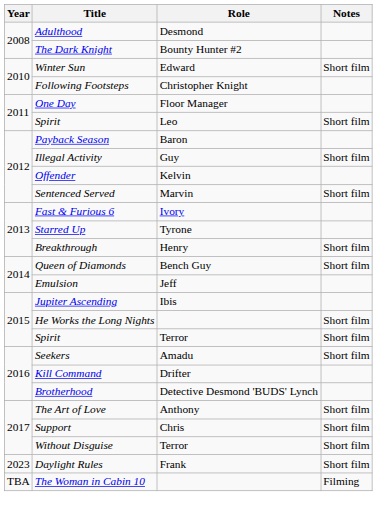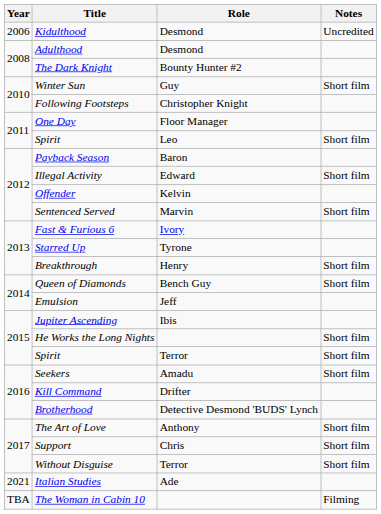 <table class = "wikitable sortable">
 <tr>
 <th>Year</th>
 <th>Title</th>
 <th>Role</th>
 <th class="unsortable">Notes</th>
+</tr>
+<tr>
+<td>2006</td>
+<td><em><a href='#'>Kidulthood</a></em></td>
+<td>Desmond</td>
+<td>Uncredited</td>
 </tr>
 <tr>
 <td rowspan="2">2008</td>
 <td><em><a href='#'>Adulthood</a></em></td>
 <td>Desmond</td>
 <td></td>
 </tr>
 <tr>
 <td><em><a href='#'>The Dark Knight</a></em></td>
 <td>Bounty Hunter #2</td>
 <td></td>
 </tr>
 <tr>
 <td rowspan="2">2010</td>
 <td><em>Winter Sun</em></td>
-<td>Edward</td>
+<td>Guy</td>
 <td>Short film</td>
 </tr>
 <tr>
 <td><em>Following Footsteps</em></td>
 <td>Christopher Knight</td>
 <td></td>
 </tr>
 <tr>
 <td rowspan="2">2011</td>
 <td><em><a href='#'>One Day</a></em></td>
 <td>Floor Manager</td>
 <td></td>
 </tr>
 <tr>
 <td><em>Spirit</em></td>
 <td>Leo</td>
 <td>Short film</td>
 </tr>
 <tr>
 <td rowspan="4">2012</td>
 <td><em><a href='#'>Payback Season</a></em></td>
 <td>Baron</td>
 <td></td>
 </tr>
 <tr>
 <td><em>Illegal Activity</em></td>
-<td>Guy</td>
+<td>Edward</td>
 <td>Short film</td>
 </tr>
 <tr>
 <td><em><a href='#'>Offender</a></em></td>
 <td>Kelvin</td>
 <td></td>
 </tr>
 <tr>
 <td><em>Sentenced Served</em></td>
 <td>Marvin</td>
 <td>Short film</td>
 </tr>
 <tr>
 <td rowspan="3">2013</td>
 <td><em><a href='#'>Fast & Furious 6</a></em></td>
 <td><a href='#'>Ivory</a></td>
 <td></td>
 </tr>
 <tr>
 <td><em><a href='#'>Starred Up</a></em></td>
 <td>Tyrone</td>
 <td></td>
 </tr>
 <tr>
 <td><em>Breakthrough</em></td>
 <td>Henry</td>
 <td>Short film</td>
 </tr>
 <tr>
 <td rowspan="2">2014</td>
 <td><em>Queen of Diamonds</em></td>
 <td>Bench Guy</td>
 <td>Short film</td>
 </tr>
 <tr>
 <td><em>Emulsion</em></td>
 <td>Jeff</td>
 <td></td>
 </tr>
 <tr>
 <td rowspan="3">2015</td>
 <td><em><a href='#'>Jupiter Ascending</a></em></td>
 <td>Ibis</td>
 <td></td>
 </tr>
 <tr>
 <td><em>He Works the Long Nights</em></td>
 <td></td>
 <td>Short film</td>
 </tr>
 <tr>
 <td><em>Spirit</em></td>
 <td>Terror</td>
 <td>Short film</td>
 </tr>
 <tr>
 <td rowspan="3">2016</td>
 <td><em>Seekers</em></td>
 <td>Amadu</td>
 <td>Short film</td>
 </tr>
 <tr>
 <td><em><a href='#'>Kill Command</a></em></td>
 <td>Drifter</td>
 <td></td>
 </tr>
 <tr>
 <td><em><a href='#'>Brotherhood</a></em></td>
 <td>Detective Desmond 'BUDS' Lynch</td>
 <td></td>
 </tr>
 <tr>
 <td rowspan="3">2017</td>
 <td><em>The Art of Love</em></td>
 <td>Anthony</td>
 <td>Short film</td>
 </tr>
 <tr>
 <td><em>Support</em></td>
 <td>Chris</td>
 <td>Short film</td>
 </tr>
 <tr>
 <td><em>Without Disguise</em></td>
 <td>Terror</td>
 <td>Short film</td>
 </tr>
 <tr>
-<td>2023</td>
-<td><em>Daylight Rules</em></td>
-<td>Frank</td>
-<td>Short film</td>
+<td>2021</td>
+<td><em><a href='#'>Italian Studies</a></em></td>
+<td>Ade</td>
+<td></td>
 </tr>
 <tr>
 <td>TBA</td>
 <td><em><a href='#'>The Woman in Cabin 10</a></em></td>
 <td></td>
 <td>Filming</td>
 </tr>
 </table>
